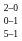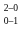 <table cellspacing=1 width=70%>
 <tr>
 <th width=25%></th>
 <th width=30%></th>
 <th width=15%></th>
 <th width=30%></th>
 </tr>
 <tr>
 <td></td>
 <td align=right></td>
 <td align=center>2–0</td>
 <td></td>
 </tr>
 <tr>
 <td></td>
 <td align=right></td>
 <td align=center>0–1</td>
 <td></td>
 </tr>
-<tr>
-<td></td>
-<td align=right></td>
-<td align=center>5–1</td>
-<td></td>
-</tr>
 </table>
